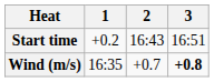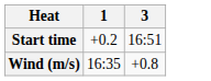 <table class="wikitable" style="text-align:center">
 <tr>
 <th>Heat</th>
 <th>1</th>
-<th>2</th>
 <th>3</th>
 </tr>
 <tr>
 <th>Start time</th>
 <td>+0.2</td>
-<td>16:43</td>
 <td>16:51</td>
 </tr>
 <tr>
 <th>Wind (m/s)</th>
 <td>16:35</td>
-<td>+0.7</td>
-<td><strong>+0.8</strong></td>
+<td>+0.8</td>
 </tr>
 </table>
